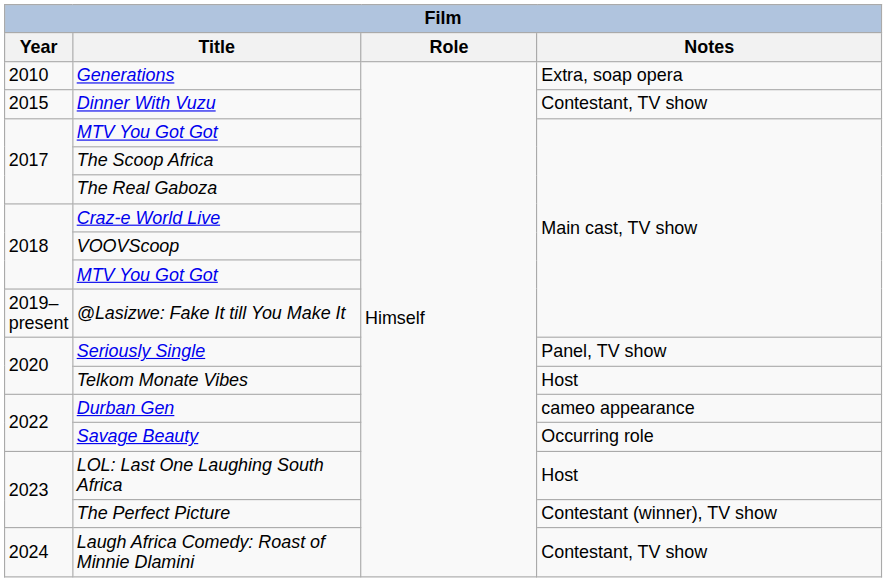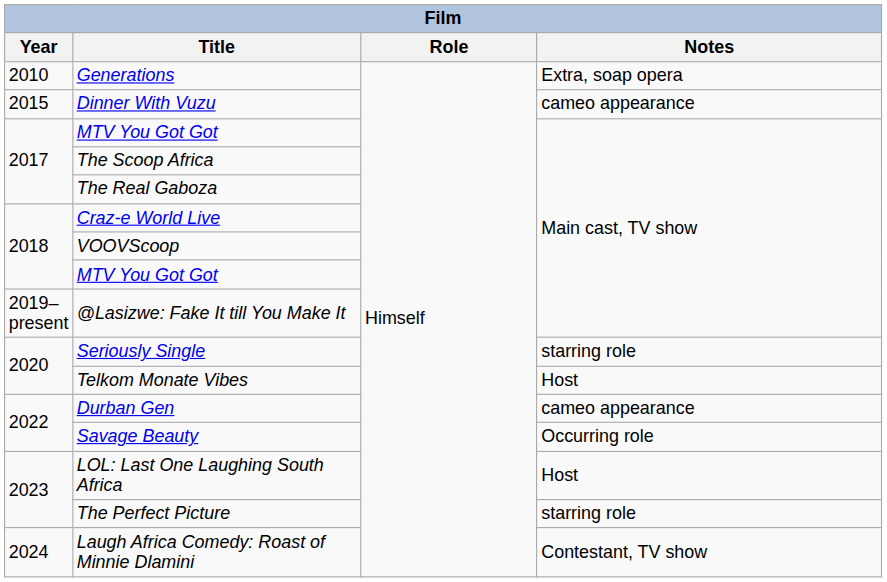 <table class="wikitable">
 <tr   style="background:#ccc; text-align:center;">
 <th colspan="4" style="background: LightSteelBlue;">Film</th>
 </tr>
 <tr   style="background:#ccc; text-align:center;">
 <th style="width:40px;">Year</th>
 <th style="width:250px;">Title</th>
 <th style="width:150px;">Role</th>
 <th style="width:300px;">Notes</th>
 </tr>
 <tr>
 <td>2010</td>
 <td><em><a href='#'>Generations</a></em></td>
 <td rowspan="16"><div>Himself</div></td>
 <td><div>Extra, soap opera</div></td>
 </tr>
 <tr>
 <td>2015</td>
 <td><em><a href='#'>Dinner With Vuzu</a></em></td>
-<td><div>Contestant, TV show</div></td>
+<td>cameo appearance</td>
 </tr>
 <tr>
 <td rowspan="3">2017</td>
 <td><em><a href='#'>MTV You Got Got</a></em></td>
 <td rowspan="7"><div>Main cast, TV show</div></td>
 </tr>
 <tr>
 <td><em>The Scoop Africa</em></td>
 </tr>
 <tr>
 <td><em>The Real Gaboza</em></td>
 </tr>
 <tr>
 <td rowspan="3">2018</td>
 <td><em><a href='#'>Craz-e World Live</a></em></td>
 </tr>
 <tr>
 <td><em>VOOVScoop</em></td>
 </tr>
 <tr>
 <td><em><a href='#'>MTV You Got Got</a></em></td>
 </tr>
 <tr>
 <td>2019–present</td>
 <td><em>@Lasizwe: Fake It till You Make It</em></td>
 </tr>
 <tr>
 <td rowspan="2">2020</td>
 <td><em><a href='#'>Seriously Single</a></em></td>
-<td>Panel, TV show</td>
+<td>starring role</td>
 </tr>
 <tr>
 <td><em>Telkom Monate Vibes</em></td>
 <td>Host</td>
 </tr>
 <tr>
 <td rowspan="2">2022</td>
 <td><em><a href='#'>Durban Gen</a></em></td>
 <td>cameo appearance</td>
 </tr>
 <tr>
 <td><em><a href='#'>Savage Beauty</a></em></td>
 <td>Occurring role</td>
 </tr>
 <tr>
 <td rowspan="2">2023</td>
 <td><em>LOL: Last One Laughing South Africa</em></td>
 <td>Host</td>
 </tr>
 <tr>
 <td><em>The Perfect Picture</em></td>
-<td>Contestant (winner), TV show</td>
+<td>starring role</td>
 </tr>
 <tr>
 <td>2024</td>
 <td><em>Laugh Africa Comedy: Roast of Minnie Dlamini</em></td>
 <td>Contestant, TV show</td>
 </tr>
 </table>
